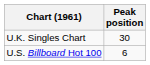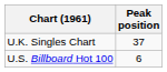 <table class="wikitable sortable">
 <tr>
 <th>Chart (1961)</th>
 <th>Peak<br>position</th>
 </tr>
 <tr>
 <td align="left">U.K. Singles Chart</td>
-<td align="center">30</td>
+<td align="center">37</td>
 </tr>
 <tr>
 <td>U.S. <a href='#'><em>Billboard</em> Hot 100</a></td>
 <td align="center">6</td>
 </tr>
 </table>
